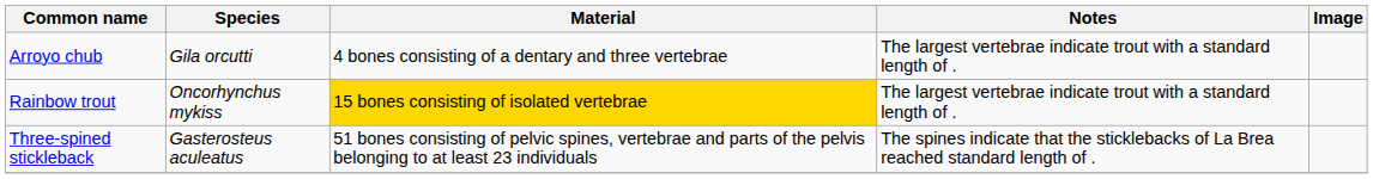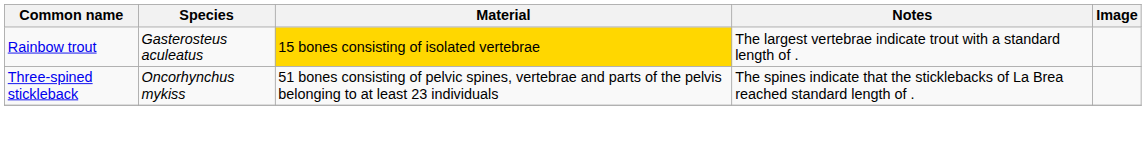 <table class="wikitable" align="center" width="100%">
 <tr>
 <th>Common name</th>
 <th>Species</th>
 <th>Material</th>
 <th>Notes</th>
 <th>Image</th>
 </tr>
 <tr>
-<td><a href='#'>Arroyo chub</a></td>
-<td><em>Gila orcutti</em></td>
-<td>4 bones consisting of a dentary and three vertebrae</td>
-<td>The largest vertebrae indicate trout with a standard length of .</td>
-<td></td>
-</tr>
-<tr>
 <td><a href='#'>Rainbow trout</a></td>
-<td><em>Oncorhynchus mykiss</em></td>
+<td><em>Gasterosteus aculeatus</em></td>
 <td style="background: gold;">15 bones consisting of isolated vertebrae</td>
 <td>The largest vertebrae indicate trout with a standard length of .</td>
 <td></td>
 </tr>
 <tr>
 <td><a href='#'>Three-spined stickleback</a></td>
-<td><em>Gasterosteus aculeatus</em></td>
+<td><em>Oncorhynchus mykiss</em></td>
 <td>51 bones consisting of pelvic spines, vertebrae and parts of the pelvis belonging to at least 23 individuals</td>
 <td>The spines indicate that the sticklebacks of La Brea reached standard length of .</td>
 <td></td>
 </tr>
 <tr>
 </tr>
 </table>
